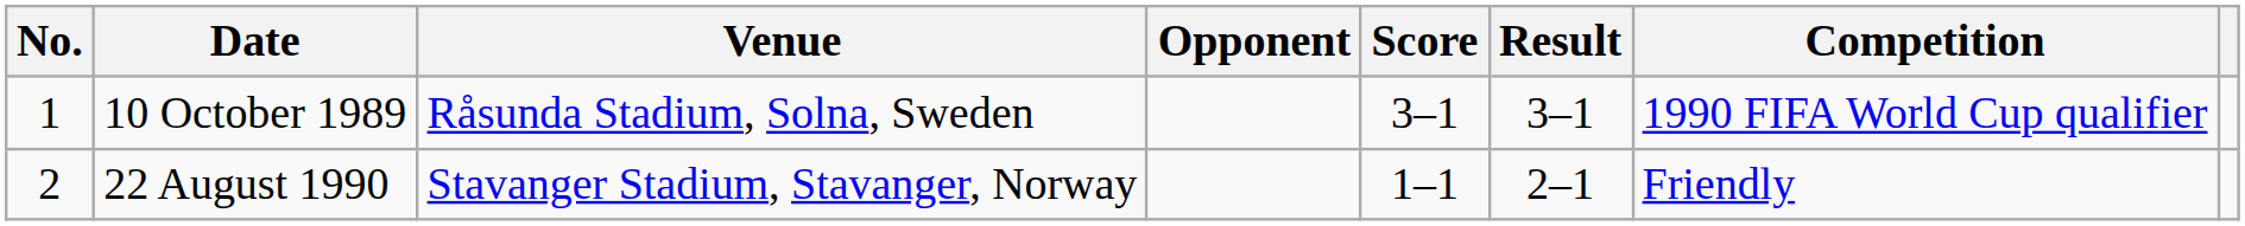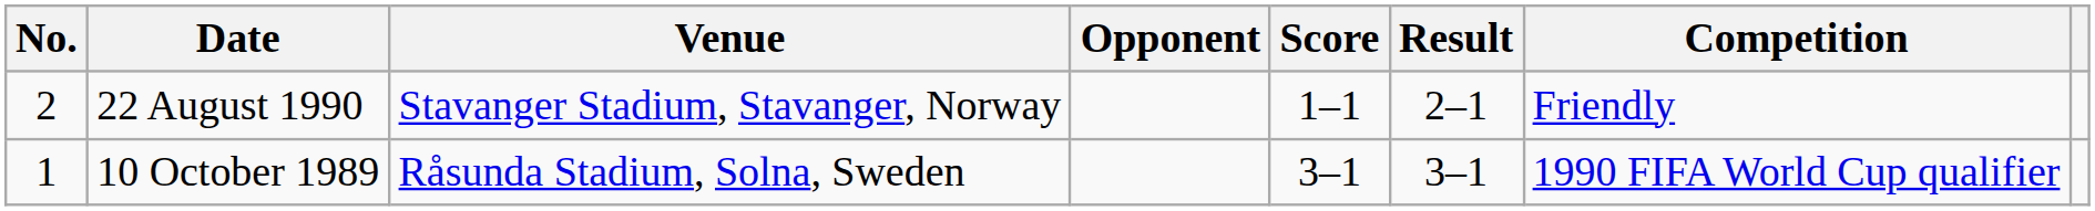 <table class="wikitable sortable">
 <tr>
 <th scope="col">No.</th>
 <th scope="col">Date</th>
 <th scope="col">Venue</th>
 <th scope="col">Opponent</th>
 <th scope="col">Score</th>
 <th scope="col">Result</th>
 <th scope="col">Competition</th>
 <th class="unsortable" scope="col"></th>
 </tr>
 <tr>
+<td align="center">2</td>
+<td>22 August 1990</td>
+<td><a href='#'>Stavanger Stadium</a>, <a href='#'>Stavanger</a>, Norway</td>
+<td></td>
+<td align="center">1–1</td>
+<td align="center">2–1</td>
+<td><a href='#'>Friendly</a></td>
+<td></td>
+</tr>
+<tr>
 <td align="center">1</td>
 <td>10 October 1989</td>
 <td><a href='#'>Råsunda Stadium</a>, <a href='#'>Solna</a>, Sweden</td>
 <td></td>
 <td align="center">3–1</td>
 <td align="center">3–1</td>
 <td><a href='#'>1990 FIFA World Cup qualifier</a></td>
 <td></td>
 </tr>
-<tr>
-<td align="center">2</td>
-<td>22 August 1990</td>
-<td><a href='#'>Stavanger Stadium</a>, <a href='#'>Stavanger</a>, Norway</td>
-<td></td>
-<td align="center">1–1</td>
-<td align="center">2–1</td>
-<td><a href='#'>Friendly</a></td>
-<td></td>
-</tr>
 </table>
